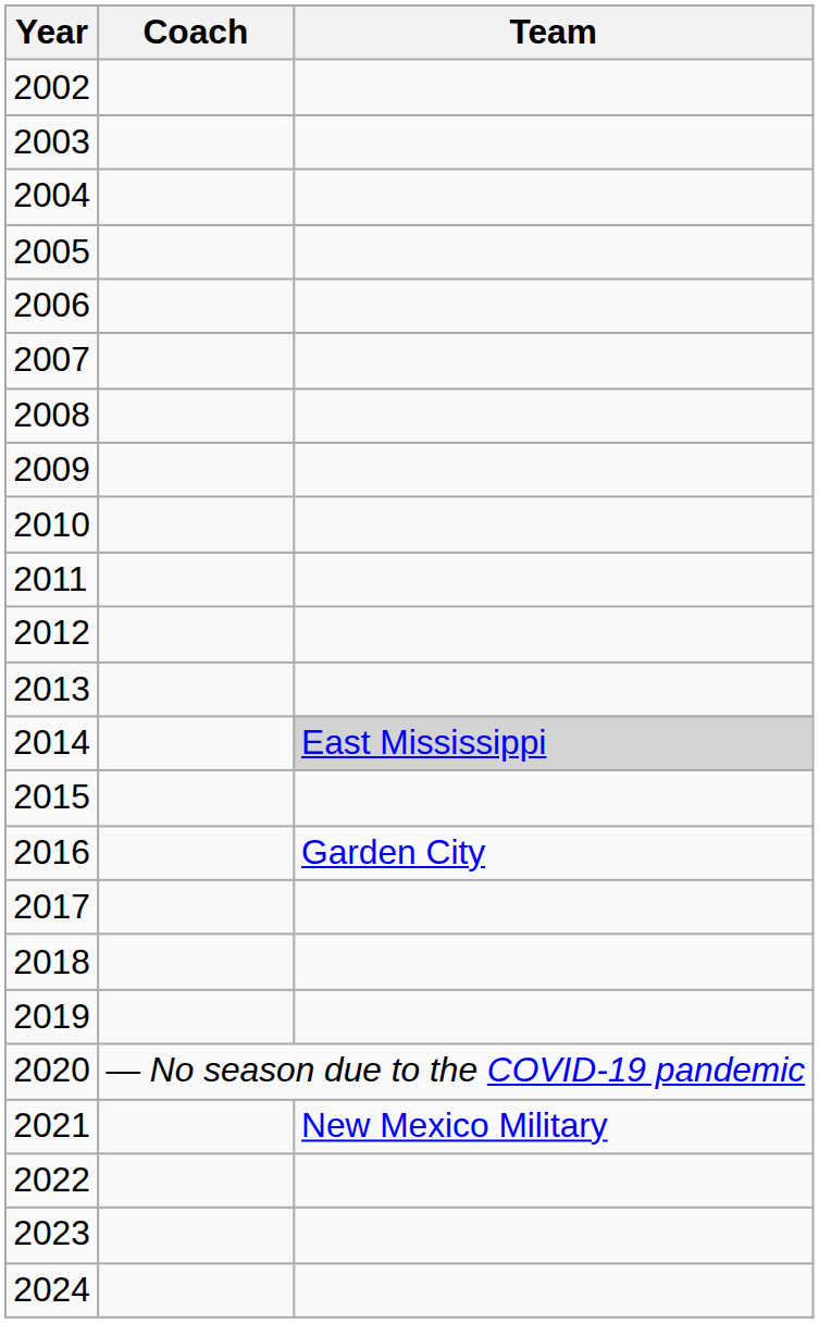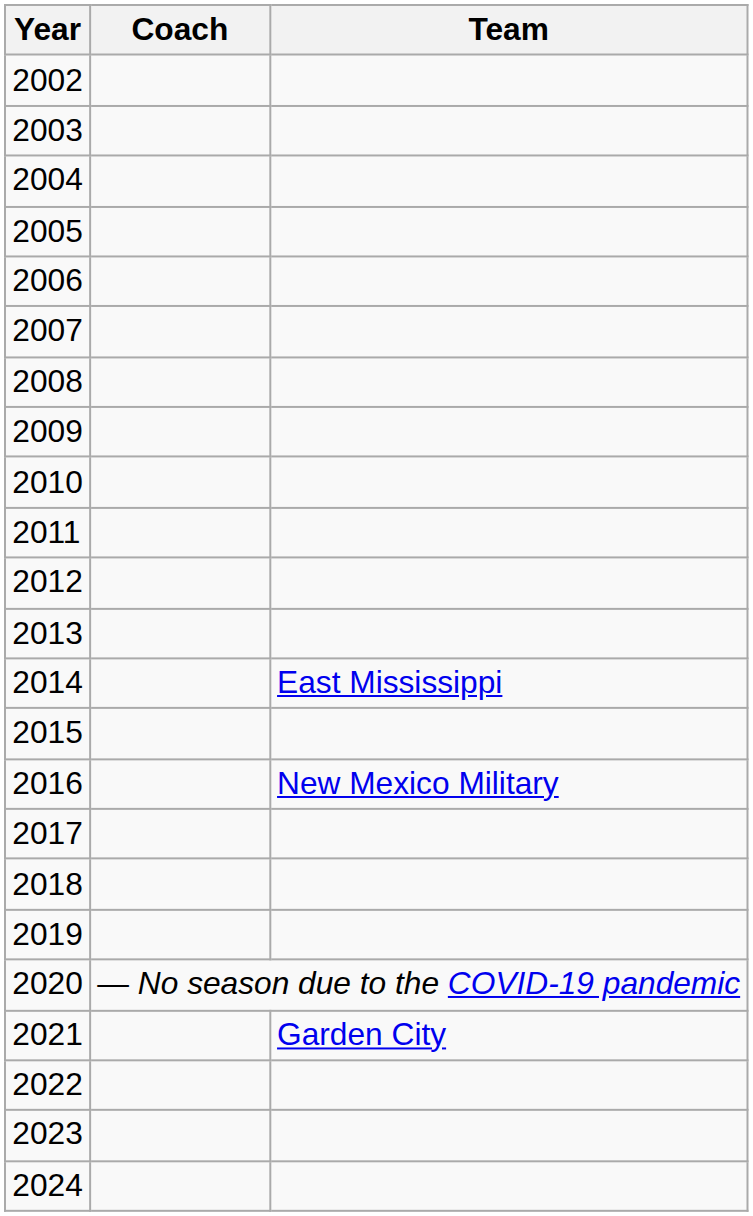 <table class="wikitable sortable">
 <tr>
 <th>Year</th>
 <th>Coach</th>
 <th>Team</th>
 </tr>
 <tr>
 <td>2002</td>
 <td></td>
 <td></td>
 </tr>
 <tr>
 <td>2003</td>
 <td></td>
 <td></td>
 </tr>
 <tr>
 <td>2004</td>
 <td></td>
 <td></td>
 </tr>
 <tr>
 <td>2005</td>
 <td></td>
 <td></td>
 </tr>
 <tr>
 <td>2006</td>
 <td></td>
 <td></td>
 </tr>
 <tr>
 <td>2007</td>
 <td></td>
 <td></td>
 </tr>
 <tr>
 <td>2008</td>
 <td></td>
 <td></td>
 </tr>
 <tr>
 <td>2009</td>
 <td></td>
 <td></td>
 </tr>
 <tr>
 <td>2010</td>
 <td></td>
 <td></td>
 </tr>
 <tr>
 <td>2011</td>
 <td></td>
 <td></td>
 </tr>
 <tr>
 <td>2012</td>
 <td></td>
 <td></td>
 </tr>
 <tr>
 <td>2013</td>
 <td></td>
 <td></td>
 </tr>
 <tr>
 <td>2014</td>
 <td></td>
-<td style="background: lightgrey;"><a href='#'>East Mississippi</a></td>
+<td><a href='#'>East Mississippi</a></td>
 </tr>
 <tr>
 <td>2015</td>
 <td></td>
 <td></td>
 </tr>
 <tr>
 <td>2016</td>
 <td></td>
-<td><a href='#'>Garden City</a></td>
+<td><a href='#'>New Mexico Military</a></td>
 </tr>
 <tr>
 <td>2017</td>
 <td></td>
 <td></td>
 </tr>
 <tr>
 <td>2018</td>
 <td></td>
 <td></td>
 </tr>
 <tr>
 <td>2019</td>
 <td></td>
 <td></td>
 </tr>
 <tr>
 <td>2020</td>
 <td align="center" colspan=2><span>—</span> <em>No season due to the <a href='#'>COVID-19 pandemic</a></em></td>
 </tr>
 <tr>
 <td>2021</td>
 <td></td>
-<td><a href='#'>New Mexico Military</a></td>
+<td><a href='#'>Garden City</a></td>
 </tr>
 <tr>
 <td>2022</td>
 <td></td>
 <td></td>
 </tr>
 <tr>
 <td>2023</td>
 <td></td>
 <td></td>
 </tr>
 <tr>
 <td>2024</td>
 <td></td>
 <td></td>
 </tr>
 </table>
